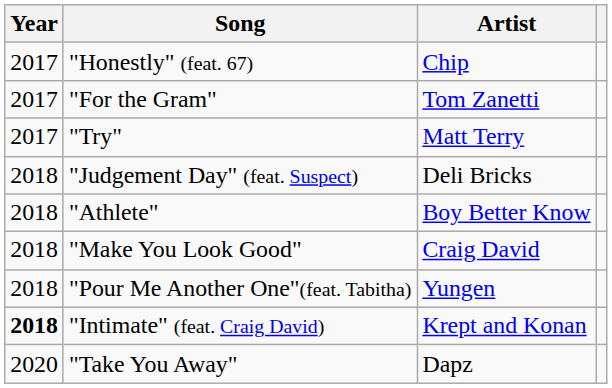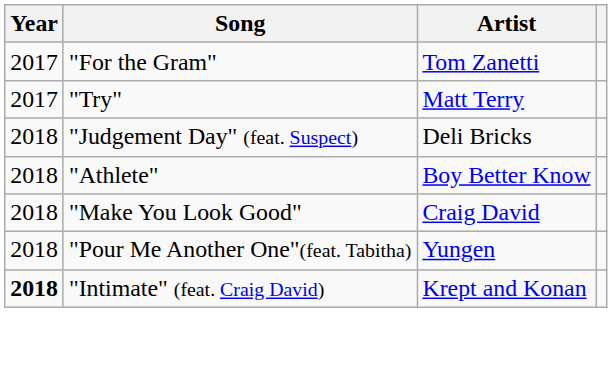 <table class="wikitable sortable">
 <tr>
 <th>Year</th>
 <th>Song</th>
 <th>Artist</th>
 <th></th>
-</tr>
-<tr>
-<td>2017</td>
-<td>"Honestly" <small>(feat. 67)</small></td>
-<td><a href='#'>Chip</a></td>
-<td align="center"></td>
 </tr>
 <tr>
 <td>2017</td>
 <td>"For the Gram"</td>
 <td><a href='#'>Tom Zanetti</a></td>
 <td align="center"></td>
 </tr>
 <tr>
 <td>2017</td>
 <td>"Try"</td>
 <td><a href='#'>Matt Terry</a></td>
 <td align="center"></td>
 </tr>
 <tr>
 <td>2018</td>
 <td>"Judgement Day" <small>(feat. <a href='#'>Suspect</a>)</small></td>
 <td>Deli Bricks</td>
 <td align="center"></td>
 </tr>
 <tr>
 <td>2018</td>
 <td>"Athlete"</td>
 <td><a href='#'>Boy Better Know</a></td>
 <td align="center"></td>
 </tr>
 <tr>
 <td>2018</td>
 <td>"Make You Look Good"</td>
 <td><a href='#'>Craig David</a></td>
 <td align="center"></td>
 </tr>
 <tr>
 <td>2018</td>
 <td>"Pour Me Another One"<small>(feat. Tabitha)</small></td>
 <td><a href='#'>Yungen</a></td>
 <td align="center"></td>
 </tr>
 <tr>
 <td><strong>2018</strong></td>
 <td>"Intimate" <small>(feat. <a href='#'>Craig David</a>)</small></td>
 <td><a href='#'>Krept and Konan</a></td>
 <td align="center"></td>
 </tr>
-<tr>
-<td>2020</td>
-<td>"Take You Away"</td>
-<td>Dapz</td>
-<td align="center"></td>
-</tr>
 </table>
